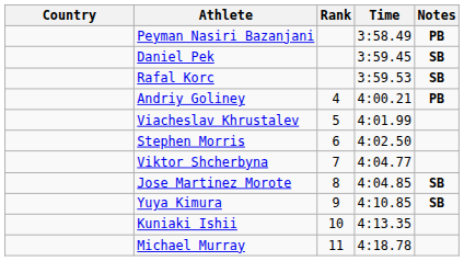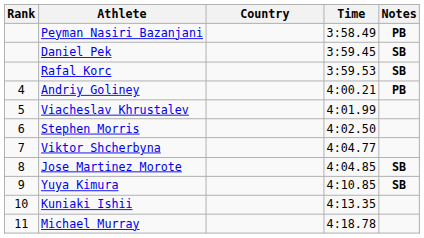 <table class="wikitable sortable" style="text-align:center">
 <tr>
+<th>Rank</th>
+<th style="width:180px">Athlete</th>
 <th style="width:125px">Country</th>
-<th style="width:180px">Athlete</th>
-<th>Rank</th>
 <th>Time</th>
 <th>Notes</th>
 </tr>
 <tr>
+<td></td>
+<td style="text-align:left;"><a href='#'>Peyman Nasiri Bazanjani</a></td>
 <td style="text-align:left;"></td>
-<td style="text-align:left;"><a href='#'>Peyman Nasiri Bazanjani</a></td>
-<td></td>
 <td>3:58.49</td>
 <td><strong>PB</strong></td>
 </tr>
 <tr>
+<td></td>
+<td style="text-align:left;"><a href='#'>Daniel Pek</a></td>
 <td style="text-align:left;"></td>
-<td style="text-align:left;"><a href='#'>Daniel Pek</a></td>
-<td></td>
 <td>3:59.45</td>
 <td><strong>SB</strong></td>
 </tr>
 <tr>
+<td></td>
+<td style="text-align:left;"><a href='#'>Rafal Korc</a></td>
 <td style="text-align:left;"></td>
-<td style="text-align:left;"><a href='#'>Rafal Korc</a></td>
-<td></td>
 <td>3:59.53</td>
 <td><strong>SB</strong></td>
 </tr>
 <tr>
+<td>4</td>
+<td style="text-align:left;"><a href='#'>Andriy Goliney</a></td>
 <td style="text-align:left;"></td>
-<td style="text-align:left;"><a href='#'>Andriy Goliney</a></td>
-<td>4</td>
 <td>4:00.21</td>
 <td><strong>PB</strong></td>
 </tr>
 <tr>
+<td>5</td>
+<td style="text-align:left;"><a href='#'>Viacheslav Khrustalev</a></td>
 <td style="text-align:left;"></td>
-<td style="text-align:left;"><a href='#'>Viacheslav Khrustalev</a></td>
-<td>5</td>
 <td>4:01.99</td>
 <td></td>
 </tr>
 <tr>
+<td>6</td>
+<td style="text-align:left;"><a href='#'>Stephen Morris</a></td>
 <td style="text-align:left;"></td>
-<td style="text-align:left;"><a href='#'>Stephen Morris</a></td>
-<td>6</td>
 <td>4:02.50</td>
 <td></td>
 </tr>
 <tr>
+<td>7</td>
+<td style="text-align:left;"><a href='#'>Viktor Shcherbyna</a></td>
 <td style="text-align:left;"></td>
-<td style="text-align:left;"><a href='#'>Viktor Shcherbyna</a></td>
-<td>7</td>
 <td>4:04.77</td>
 <td></td>
 </tr>
 <tr>
+<td>8</td>
+<td style="text-align:left;"><a href='#'>Jose Martinez Morote</a></td>
 <td style="text-align:left;"></td>
-<td style="text-align:left;"><a href='#'>Jose Martinez Morote</a></td>
-<td>8</td>
 <td>4:04.85</td>
 <td><strong>SB</strong></td>
 </tr>
 <tr>
+<td>9</td>
+<td style="text-align:left;"><a href='#'>Yuya Kimura</a></td>
 <td style="text-align:left;"></td>
-<td style="text-align:left;"><a href='#'>Yuya Kimura</a></td>
-<td>9</td>
 <td>4:10.85</td>
 <td><strong>SB</strong></td>
 </tr>
 <tr>
+<td>10</td>
+<td style="text-align:left;"><a href='#'>Kuniaki Ishii</a></td>
 <td style="text-align:left;"></td>
-<td style="text-align:left;"><a href='#'>Kuniaki Ishii</a></td>
-<td>10</td>
 <td>4:13.35</td>
 <td></td>
 </tr>
 <tr>
+<td>11</td>
+<td style="text-align:left;"><a href='#'>Michael Murray</a></td>
 <td style="text-align:left;"></td>
-<td style="text-align:left;"><a href='#'>Michael Murray</a></td>
-<td>11</td>
 <td>4:18.78</td>
 <td></td>
 </tr>
 </table>
